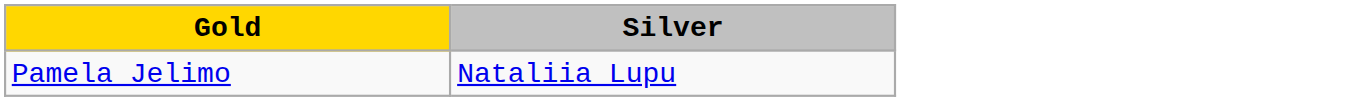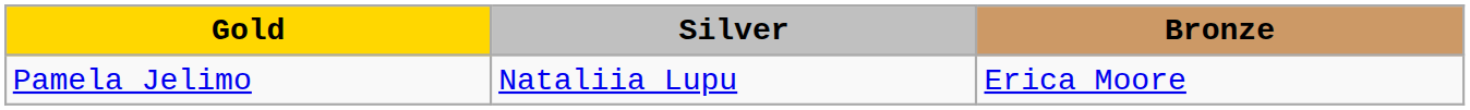 <table class="wikitable" style="text-align:left">
 <tr align="center">
 <td width=200 bgcolor=gold><strong>Gold</strong></td>
 <td width=200 bgcolor=silver><strong>Silver</strong></td>
+<td width=200 bgcolor=CC9966><strong>Bronze</strong></td>
 </tr>
 <tr>
 <td><a href='#'>Pamela Jelimo</a><br><em></em></td>
 <td><a href='#'>Nataliia Lupu</a><br><em></em></td>
+<td><a href='#'>Erica Moore</a><br><em></em></td>
 </tr>
 </table>
